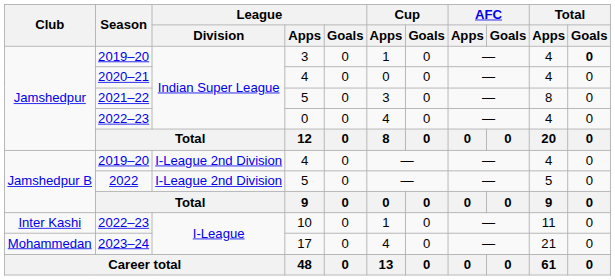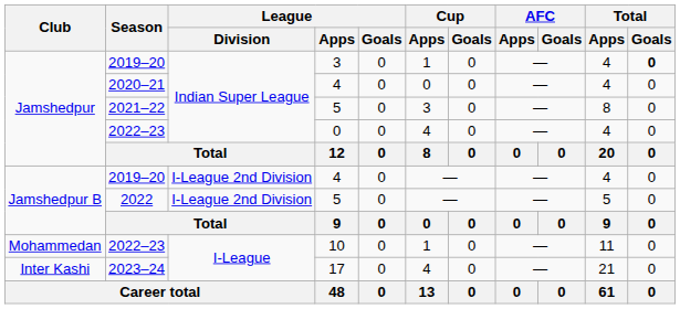 <table class="wikitable" style="text-align: center;">
 <tr>
 <th rowspan="2">Club</th>
 <th rowspan="2">Season</th>
 <th colspan="3">League</th>
 <th colspan="2">Cup</th>
 <th colspan="2"><a href='#'>AFC</a></th>
 <th colspan="2">Total</th>
 </tr>
 <tr>
 <th>Division</th>
 <th>Apps</th>
 <th>Goals</th>
 <th>Apps</th>
 <th>Goals</th>
 <th>Apps</th>
 <th>Goals</th>
 <th>Apps</th>
 <th>Goals</th>
 </tr>
 <tr>
 <td rowspan="5"><a href='#'>Jamshedpur</a></td>
 <td><a href='#'>2019–20</a></td>
 <td rowspan="4"><a href='#'>Indian Super League</a></td>
 <td>3</td>
 <td>0</td>
 <td>1</td>
 <td>0</td>
 <td colspan="2">—</td>
 <td>4</td>
 <td><strong>0</strong></td>
 </tr>
 <tr>
 <td><a href='#'>2020–21</a></td>
 <td>4</td>
 <td>0</td>
 <td>0</td>
 <td>0</td>
 <td colspan="2">—</td>
 <td>4</td>
 <td>0</td>
 </tr>
 <tr>
 <td><a href='#'>2021–22</a></td>
 <td>5</td>
 <td>0</td>
 <td>3</td>
 <td>0</td>
 <td colspan="2">—</td>
 <td>8</td>
 <td>0</td>
 </tr>
 <tr>
 <td><a href='#'>2022–23</a></td>
 <td>0</td>
 <td>0</td>
 <td>4</td>
 <td>0</td>
 <td colspan="2">—</td>
 <td>4</td>
 <td>0</td>
 </tr>
 <tr>
 <th colspan="2">Total</th>
 <th>12</th>
 <th>0</th>
 <th>8</th>
 <th>0</th>
 <th>0</th>
 <th>0</th>
 <th>20</th>
 <th>0</th>
 </tr>
 <tr>
 <td rowspan="3"><a href='#'>Jamshedpur B</a></td>
 <td><a href='#'>2019–20</a></td>
 <td rowspan="1"><a href='#'>I-League 2nd Division</a></td>
 <td>4</td>
 <td>0</td>
 <td colspan="2">—</td>
 <td colspan="2">—</td>
 <td>4</td>
 <td>0</td>
 </tr>
 <tr>
 <td><a href='#'>2022</a></td>
 <td rowspan="1"><a href='#'>I-League 2nd Division</a></td>
 <td>5</td>
 <td>0</td>
 <td colspan="2">—</td>
 <td colspan="2">—</td>
 <td>5</td>
 <td>0</td>
 </tr>
 <tr>
 <th colspan="2">Total</th>
 <th>9</th>
 <th>0</th>
 <th>0</th>
 <th>0</th>
 <th>0</th>
 <th>0</th>
 <th>9</th>
 <th>0</th>
 </tr>
 <tr>
-<td rowspan="1"><a href='#'>Inter Kashi</a></td>
+<td rowspan="1"><a href='#'>Mohammedan</a></td>
 <td><a href='#'>2022–23</a></td>
 <td rowspan="2"><a href='#'>I-League</a></td>
 <td>10</td>
 <td>0</td>
 <td>1</td>
 <td>0</td>
 <td colspan="2">—</td>
 <td>11</td>
 <td>0</td>
 </tr>
 <tr>
-<td rowspan="1"><a href='#'>Mohammedan</a></td>
+<td rowspan="1"><a href='#'>Inter Kashi</a></td>
 <td><a href='#'>2023–24</a></td>
 <td>17</td>
 <td>0</td>
 <td>4</td>
 <td>0</td>
 <td colspan="2">—</td>
 <td>21</td>
 <td>0</td>
 </tr>
 <tr>
 <th colspan="3">Career total</th>
 <th>48</th>
 <th>0</th>
 <th>13</th>
 <th>0</th>
 <th>0</th>
 <th>0</th>
 <th>61</th>
 <th>0</th>
 </tr>
 </table>
